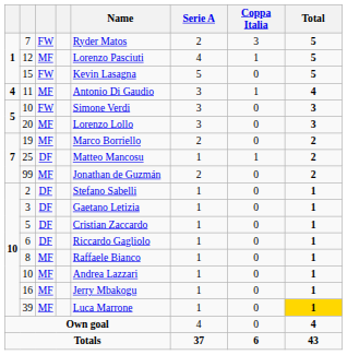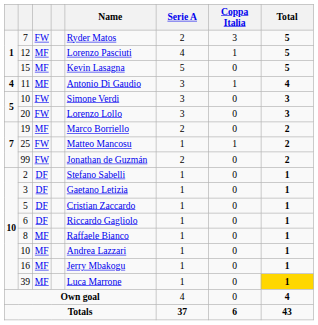 <table class="wikitable" style="text-align:center">
 <tr>
 <th width=15></th>
 <th width=15></th>
 <th width=15></th>
 <th width=15></th>
 <th width=145>Name</th>
 <th width=80><a href='#'>Serie A</a></th>
 <th width=80><a href='#'>Coppa Italia</a></th>
 <th width=80>Total</th>
 </tr>
 <tr>
 <td rowspan=3><strong>1</strong></td>
 <td>7</td>
 <td><a href='#'>FW</a></td>
 <td></td>
 <td align=left><a href='#'>Ryder Matos</a></td>
 <td>2</td>
 <td>3</td>
 <td><strong>5</strong></td>
 </tr>
 <tr>
 <td>12</td>
 <td><a href='#'>MF</a></td>
 <td></td>
 <td align=left><a href='#'>Lorenzo Pasciuti</a></td>
 <td>4</td>
 <td>1</td>
 <td><strong>5</strong></td>
 </tr>
 <tr>
 <td>15</td>
-<td><a href='#'>FW</a></td>
+<td><a href='#'>MF</a></td>
 <td></td>
 <td align=left><a href='#'>Kevin Lasagna</a></td>
 <td>5</td>
 <td>0</td>
 <td><strong>5</strong></td>
 </tr>
 <tr>
 <td><strong>4</strong></td>
 <td>11</td>
 <td><a href='#'>MF</a></td>
 <td></td>
 <td align=left><a href='#'>Antonio Di Gaudio</a></td>
 <td>3</td>
 <td>1</td>
 <td><strong>4</strong></td>
 </tr>
 <tr>
 <td rowspan=2><strong>5</strong></td>
 <td>10</td>
 <td><a href='#'>FW</a></td>
 <td></td>
 <td align=left><a href='#'>Simone Verdi</a></td>
 <td>3</td>
 <td>0</td>
 <td><strong>3</strong></td>
 </tr>
 <tr>
 <td>20</td>
-<td><a href='#'>MF</a></td>
+<td><a href='#'>FW</a></td>
 <td></td>
 <td align=left><a href='#'>Lorenzo Lollo</a></td>
 <td>3</td>
 <td>0</td>
 <td><strong>3</strong></td>
 </tr>
 <tr>
 <td rowspan=3><strong>7</strong></td>
 <td>19</td>
 <td><a href='#'>MF</a></td>
 <td></td>
 <td align=left><a href='#'>Marco Borriello</a></td>
 <td>2</td>
 <td>0</td>
 <td><strong>2</strong></td>
 </tr>
 <tr>
 <td>25</td>
-<td><a href='#'>DF</a></td>
+<td><a href='#'>FW</a></td>
 <td></td>
 <td align=left><a href='#'>Matteo Mancosu</a></td>
 <td>1</td>
 <td>1</td>
 <td><strong>2</strong></td>
 </tr>
 <tr>
 <td>99</td>
-<td><a href='#'>MF</a></td>
+<td><a href='#'>FW</a></td>
 <td></td>
 <td align=left><a href='#'>Jonathan de Guzmán</a></td>
 <td>2</td>
 <td>0</td>
 <td><strong>2</strong></td>
 </tr>
 <tr>
 <td rowspan=8><strong>10</strong></td>
 <td>2</td>
 <td><a href='#'>DF</a></td>
 <td></td>
 <td align=left><a href='#'>Stefano Sabelli</a></td>
 <td>1</td>
 <td>0</td>
 <td><strong>1</strong></td>
 </tr>
 <tr>
 <td>3</td>
 <td><a href='#'>DF</a></td>
 <td></td>
 <td align=left><a href='#'>Gaetano Letizia</a></td>
 <td>1</td>
 <td>0</td>
 <td><strong>1</strong></td>
 </tr>
 <tr>
 <td>5</td>
 <td><a href='#'>DF</a></td>
 <td></td>
 <td align=left><a href='#'>Cristian Zaccardo</a></td>
 <td>1</td>
 <td>0</td>
 <td><strong>1</strong></td>
 </tr>
 <tr>
 <td>6</td>
 <td><a href='#'>DF</a></td>
 <td></td>
 <td align=left><a href='#'>Riccardo Gagliolo</a></td>
 <td>1</td>
 <td>0</td>
 <td><strong>1</strong></td>
 </tr>
 <tr>
 <td>8</td>
 <td><a href='#'>MF</a></td>
 <td></td>
 <td align=left><a href='#'>Raffaele Bianco</a></td>
 <td>1</td>
 <td>0</td>
 <td><strong>1</strong></td>
 </tr>
 <tr>
 <td>10</td>
 <td><a href='#'>MF</a></td>
 <td></td>
 <td align=left><a href='#'>Andrea Lazzari</a></td>
 <td>1</td>
 <td>0</td>
 <td><strong>1</strong></td>
 </tr>
 <tr>
 <td>16</td>
 <td><a href='#'>MF</a></td>
 <td></td>
 <td align=left><a href='#'>Jerry Mbakogu</a></td>
 <td>1</td>
 <td>0</td>
 <td><strong>1</strong></td>
 </tr>
 <tr>
 <td>39</td>
 <td><a href='#'>MF</a></td>
 <td></td>
 <td align=left><a href='#'>Luca Marrone</a></td>
 <td>1</td>
 <td>0</td>
 <td style="background: gold;"><strong>1</strong></td>
 </tr>
 <tr>
 <td colspan=5><strong>Own goal</strong></td>
 <td>4</td>
 <td>0</td>
 <td><strong>4</strong></td>
 </tr>
 <tr>
 <td colspan=5><strong>Totals</strong></td>
 <td><strong>37</strong></td>
 <td><strong>6</strong></td>
 <td><strong>43</strong></td>
 </tr>
 </table>
